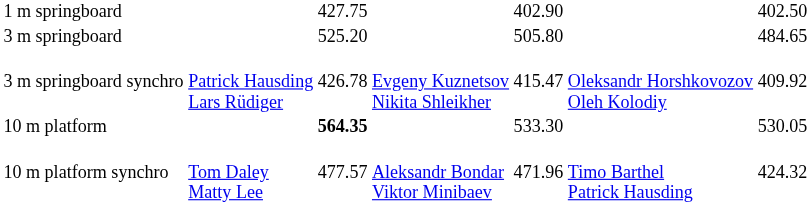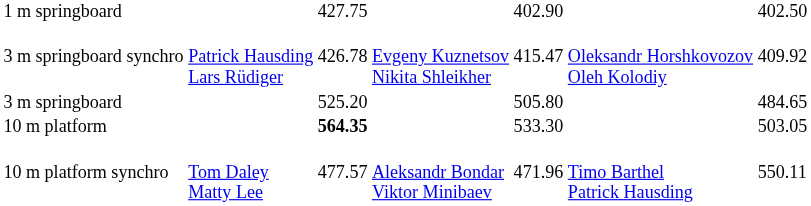 <table>
 <tr>
 <td>1 m springboard<br></td>
 <td></td>
 <td>427.75</td>
 <td></td>
 <td>402.90</td>
 <td></td>
 <td>402.50</td>
 </tr>
 <tr>
+<td>3 m springboard synchro<br></td>
+<td><br><a href='#'>Patrick Hausding</a><br><a href='#'>Lars Rüdiger</a></td>
+<td>426.78</td>
+<td><br><a href='#'>Evgeny Kuznetsov</a><br><a href='#'>Nikita Shleikher</a></td>
+<td>415.47</td>
+<td><br><a href='#'>Oleksandr Horshkovozov</a><br><a href='#'>Oleh Kolodiy</a></td>
+<td>409.92</td>
+</tr>
+<tr>
 <td>3 m springboard<br></td>
 <td></td>
 <td>525.20</td>
 <td></td>
 <td>505.80</td>
 <td></td>
 <td>484.65</td>
 </tr>
 <tr>
-<td>3 m springboard synchro<br></td>
-<td><br><a href='#'>Patrick Hausding</a><br><a href='#'>Lars Rüdiger</a></td>
-<td>426.78</td>
-<td><br><a href='#'>Evgeny Kuznetsov</a><br><a href='#'>Nikita Shleikher</a></td>
-<td>415.47</td>
-<td><br><a href='#'>Oleksandr Horshkovozov</a><br><a href='#'>Oleh Kolodiy</a></td>
-<td>409.92</td>
-</tr>
-<tr>
 <td>10 m platform<br></td>
 <td></td>
 <td><strong>564.35</strong></td>
 <td></td>
 <td>533.30</td>
 <td></td>
-<td>530.05</td>
+<td>503.05</td>
 </tr>
 <tr>
 <td>10 m platform synchro<br></td>
 <td><br><a href='#'>Tom Daley</a><br><a href='#'>Matty Lee</a></td>
 <td>477.57</td>
 <td><br><a href='#'>Aleksandr Bondar</a><br><a href='#'>Viktor Minibaev</a></td>
 <td>471.96</td>
 <td><br><a href='#'>Timo Barthel</a><br><a href='#'>Patrick Hausding</a></td>
-<td>424.32</td>
+<td>550.11</td>
 </tr>
 </table>
